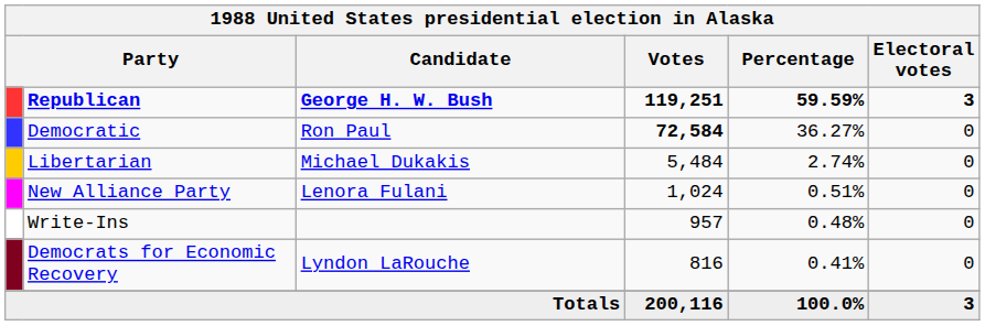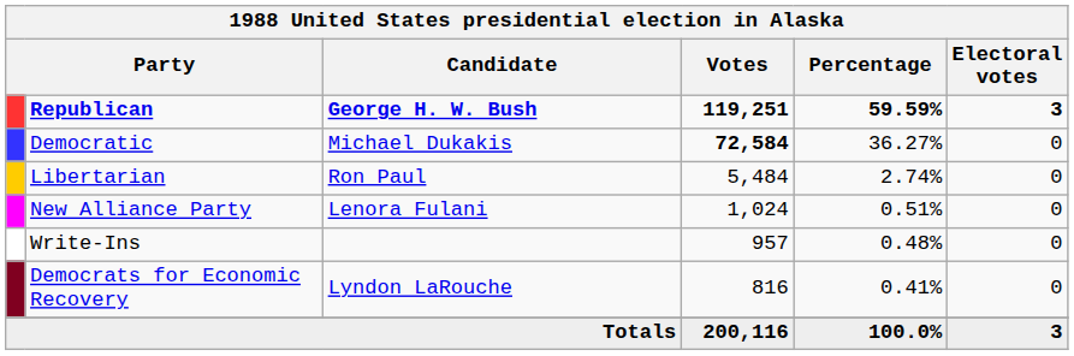 <table class="wikitable" style="font-size: 95%;">
 <tr>
 <th colspan="6">1988 United States presidential election in Alaska</th>
 </tr>
 <tr>
 <th colspan="2" style="width: 15em">Party</th>
 <th style="width: 17em">Candidate</th>
 <th style="width: 5em">Votes</th>
 <th style="width: 7em">Percentage</th>
 <th style="width: 5em">Electoral votes</th>
 </tr>
 <tr>
 <th style="background:#f33; width:3px;"></th>
 <td style="width: 130px"><strong><a href='#'>Republican</a></strong></td>
 <td><strong><a href='#'>George H. W. Bush</a></strong></td>
 <td style="text-align:right;"><strong>119,251</strong></td>
 <td style="text-align:right;"><strong>59.59%</strong></td>
 <td style="text-align:right;"><strong>3</strong></td>
 </tr>
 <tr>
 <th style="background:#33f; width:3px;"></th>
 <td style="width: 130px"><a href='#'>Democratic</a></td>
-<td><a href='#'>Ron Paul</a></td>
+<td><a href='#'>Michael Dukakis</a></td>
 <td style="text-align:right;"><strong>72,584</strong></td>
 <td style="text-align:right;">36.27%</td>
 <td style="text-align:right;">0</td>
 </tr>
 <tr>
 <th style="background:#FFCC00; width:3px;"></th>
 <td style="width: 130px"><a href='#'>Libertarian</a></td>
-<td><a href='#'>Michael Dukakis</a></td>
+<td><a href='#'>Ron Paul</a></td>
 <td style="text-align:right;">5,484</td>
 <td style="text-align:right;">2.74%</td>
 <td style="text-align:right;">0</td>
 </tr>
 <tr>
 <th style="background:#FF00FF; width:3px;"></th>
 <td style="width: 130px"><a href='#'>New Alliance Party</a></td>
 <td><a href='#'>Lenora Fulani</a></td>
 <td style="text-align:right;">1,024</td>
 <td style="text-align:right;">0.51%</td>
 <td style="text-align:right;">0</td>
 </tr>
 <tr>
 <th style="background:#FFFFFF; width:3px;"></th>
 <td style="width: 130px">Write-Ins</td>
 <td></td>
 <td style="text-align:right;">957</td>
 <td style="text-align:right;">0.48%</td>
 <td style="text-align:right;">0</td>
 </tr>
 <tr>
 <th style="background:#800020; width:3px;"></th>
 <td style="width: 130px"><a href='#'>Democrats for Economic Recovery</a></td>
 <td><a href='#'>Lyndon LaRouche</a></td>
 <td style="text-align:right;">816</td>
 <td style="text-align:right;">0.41%</td>
 <td style="text-align:right;">0</td>
 </tr>
 <tr>
 </tr>
 <tr style="background:#eee; text-align:right;">
 <td colspan="3"><strong>Totals</strong></td>
 <td><strong>200,116</strong></td>
 <td><strong>100.0%</strong></td>
 <td><strong>3</strong></td>
 </tr>
 </table>
